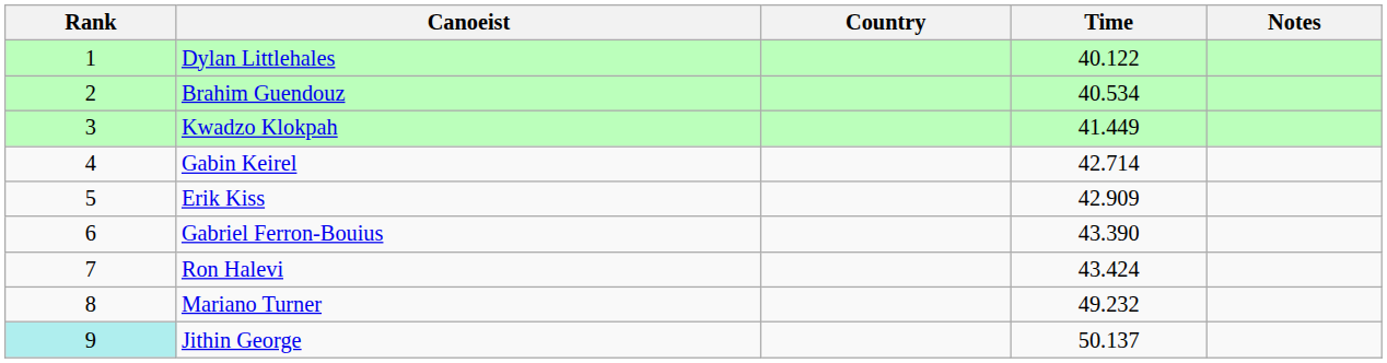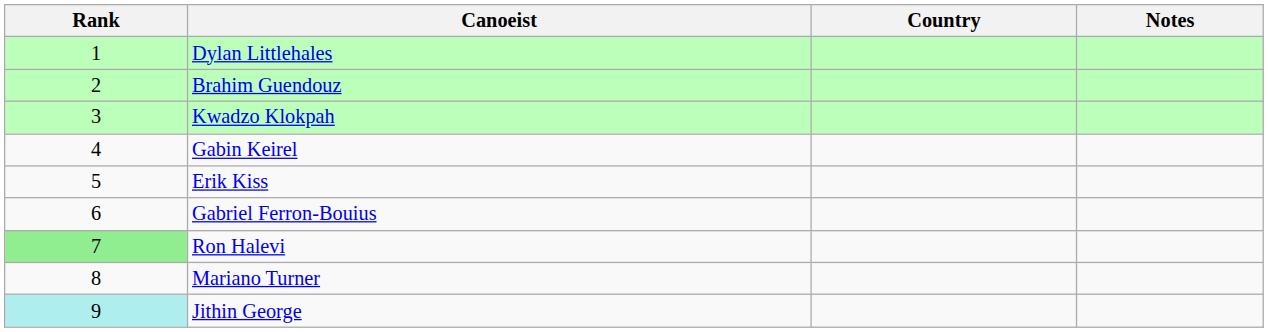 <table class="wikitable" style="text-align:center;width: 50%">
 <tr>
 <th>Rank</th>
 <th>Canoeist</th>
 <th>Country</th>
-<th>Time</th>
 <th>Notes</th>
 </tr>
 <tr bgcolor=bbffbb>
 <td>1</td>
 <td align="left"><a href='#'>Dylan Littlehales</a></td>
 <td align="left"></td>
-<td>40.122</td>
 <td></td>
 </tr>
 <tr bgcolor=bbffbb>
 <td>2</td>
 <td align="left"><a href='#'>Brahim Guendouz</a></td>
 <td align="left"></td>
-<td>40.534</td>
 <td></td>
 </tr>
 <tr bgcolor=bbffbb>
 <td>3</td>
 <td align="left"><a href='#'>Kwadzo Klokpah</a></td>
 <td align="left"></td>
-<td>41.449</td>
 <td></td>
 </tr>
 <tr>
 <td>4</td>
 <td align="left"><a href='#'>Gabin Keirel</a></td>
 <td align="left"></td>
-<td>42.714</td>
 <td></td>
 </tr>
 <tr>
 <td>5</td>
 <td align="left"><a href='#'>Erik Kiss</a></td>
 <td align="left"></td>
-<td>42.909</td>
 <td></td>
 </tr>
 <tr>
 <td>6</td>
 <td align="left"><a href='#'>Gabriel Ferron-Bouius</a></td>
 <td align="left"></td>
-<td>43.390</td>
 <td></td>
 </tr>
 <tr>
-<td>7</td>
+<td style="background: lightgreen;">7</td>
 <td align="left"><a href='#'>Ron Halevi</a></td>
 <td align="left"></td>
-<td>43.424</td>
 <td></td>
 </tr>
 <tr>
 <td>8</td>
 <td align="left"><a href='#'>Mariano Turner</a></td>
 <td align="left"></td>
-<td>49.232</td>
 <td></td>
 </tr>
 <tr>
 <td style="background: paleturquoise;">9</td>
 <td align="left"><a href='#'>Jithin George</a></td>
 <td align="left"></td>
-<td>50.137</td>
 <td></td>
 </tr>
 </table>
